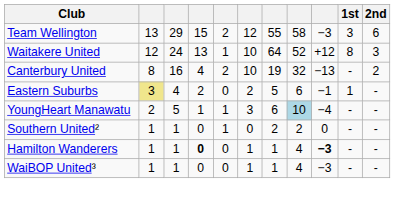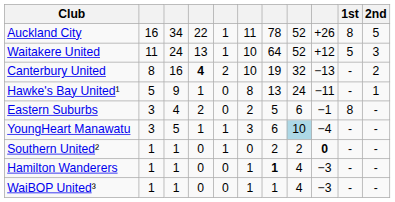 <table class="wikitable sortable" style="text-align:center;">
 <tr>
 <th width=170>Club</th>
 <th width=25></th>
 <th width=25></th>
 <th width=25></th>
 <th width=25></th>
 <th width=25></th>
 <th width=25></th>
 <th width=25></th>
 <th width=25></th>
 <th width=25>1st</th>
 <th width=25>2nd</th>
 </tr>
 <tr>
-<td align=left><a href='#'>Team Wellington</a></td>
-<td>13</td>
-<td>29</td>
-<td>15</td>
-<td>2</td>
-<td>12</td>
-<td>55</td>
-<td>58</td>
-<td>−3</td>
-<td>3</td>
-<td>6</td>
+<td align=left><a href='#'>Auckland City</a></td>
+<td>16</td>
+<td>34</td>
+<td>22</td>
+<td>1</td>
+<td>11</td>
+<td>78</td>
+<td>52</td>
+<td>+26</td>
+<td>8</td>
+<td>5</td>
 </tr>
 <tr>
 <td align=left><a href='#'>Waitakere United</a></td>
-<td>12</td>
+<td>11</td>
 <td>24</td>
 <td>13</td>
 <td>1</td>
 <td>10</td>
 <td>64</td>
 <td>52</td>
 <td>+12</td>
-<td>8</td>
+<td>5</td>
 <td>3</td>
 </tr>
 <tr>
 <td align=left><a href='#'>Canterbury United</a></td>
 <td>8</td>
 <td>16</td>
-<td>4</td>
+<td><strong>4</strong></td>
 <td>2</td>
 <td>10</td>
 <td>19</td>
 <td>32</td>
 <td>−13</td>
 <td>-</td>
 <td>2</td>
 </tr>
 <tr>
+<td align=left><a href='#'>Hawke's Bay United</a>¹</td>
+<td>5</td>
+<td>9</td>
+<td>1</td>
+<td>0</td>
+<td>8</td>
+<td>13</td>
+<td>24</td>
+<td>−11</td>
+<td>-</td>
+<td>1</td>
+</tr>
+<tr>
 <td align=left><a href='#'>Eastern Suburbs</a></td>
-<td style="background: khaki;">3</td>
+<td>3</td>
 <td>4</td>
 <td>2</td>
 <td>0</td>
 <td>2</td>
 <td>5</td>
 <td>6</td>
 <td>−1</td>
-<td>1</td>
+<td>8</td>
 <td>-</td>
 </tr>
 <tr>
 <td align=left><a href='#'>YoungHeart Manawatu</a></td>
-<td>2</td>
+<td>3</td>
 <td>5</td>
 <td>1</td>
 <td>1</td>
 <td>3</td>
 <td>6</td>
 <td style="background: lightblue;">10</td>
 <td>−4</td>
 <td>-</td>
 <td>-</td>
 </tr>
 <tr>
 <td align=left><a href='#'>Southern United</a>²</td>
 <td>1</td>
 <td>1</td>
 <td>0</td>
 <td>1</td>
 <td>0</td>
 <td>2</td>
 <td>2</td>
-<td>0</td>
+<td><strong>0</strong></td>
 <td>-</td>
 <td>-</td>
 </tr>
 <tr>
 <td align=left><a href='#'>Hamilton Wanderers</a></td>
 <td>1</td>
 <td>1</td>
-<td><strong>0</strong></td>
+<td>0</td>
 <td>0</td>
 <td>1</td>
-<td>1</td>
+<td><strong>1</strong></td>
 <td>4</td>
-<td><strong>−3</strong></td>
+<td>−3</td>
 <td>-</td>
 <td>-</td>
 </tr>
 <tr>
 <td align=left><a href='#'>WaiBOP United</a>³</td>
 <td>1</td>
 <td>1</td>
 <td>0</td>
 <td>0</td>
 <td>1</td>
 <td>1</td>
 <td>4</td>
 <td>−3</td>
 <td>-</td>
 <td>-</td>
 </tr>
 </table>
